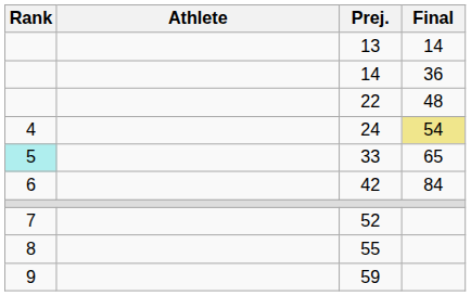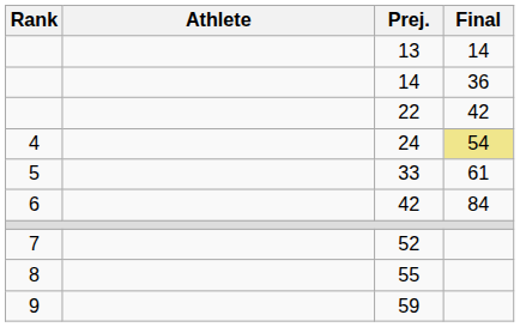 <table class=wikitable style="text-align:center">
 <tr>
 <th width=40>Rank</th>
 <th width=250>Athlete</th>
 <th width=50>Prej.</th>
 <th width=50>Final</th>
 </tr>
 <tr>
 <td></td>
 <td align=left></td>
 <td>13</td>
 <td>14</td>
 </tr>
 <tr>
 <td></td>
 <td align=left></td>
 <td>14</td>
 <td>36</td>
 </tr>
 <tr>
 <td></td>
 <td align=left></td>
 <td>22</td>
-<td>48</td>
+<td>42</td>
 </tr>
 <tr>
 <td>4</td>
 <td align=left></td>
 <td>24</td>
 <td style="background: khaki;">54</td>
 </tr>
 <tr>
-<td style="background: paleturquoise;">5</td>
+<td>5</td>
 <td align=left></td>
 <td>33</td>
-<td>65</td>
+<td>61</td>
 </tr>
 <tr>
 <td>6</td>
 <td align=left></td>
 <td>42</td>
 <td>84</td>
 </tr>
 <tr bgcolor=#DDDDDD>
 <td colspan=4></td>
 </tr>
 <tr>
 <td>7</td>
 <td align=left></td>
 <td>52</td>
 <td></td>
 </tr>
 <tr>
 <td>8</td>
 <td align=left></td>
 <td>55</td>
 <td></td>
 </tr>
 <tr>
 <td>9</td>
 <td align=left></td>
 <td>59</td>
 <td></td>
 </tr>
 </table>
